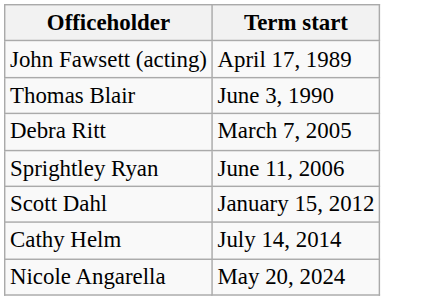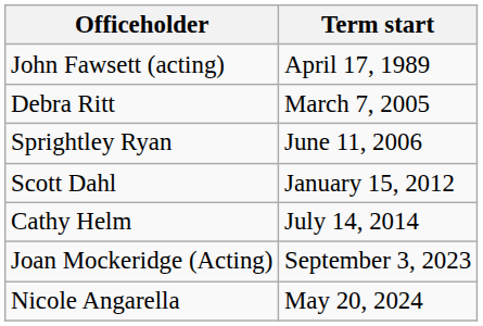 <table class="wikitable sortable">
 <tr style="vertical-align:bottom;">
 <th>Officeholder</th>
 <th>Term start</th>
 </tr>
 <tr>
 <td>John Fawsett (acting)</td>
 <td>April 17, 1989</td>
-</tr>
-<tr>
-<td>Thomas Blair</td>
-<td>June 3, 1990</td>
 </tr>
 <tr>
 <td>Debra Ritt</td>
 <td>March 7, 2005</td>
 </tr>
 <tr>
 <td>Sprightley Ryan</td>
 <td>June 11, 2006<br></td>
 </tr>
 <tr>
 <td>Scott Dahl</td>
 <td>January 15, 2012</td>
 </tr>
 <tr>
 <td>Cathy Helm</td>
 <td>July 14, 2014</td>
 </tr>
 <tr>
+<td>Joan Mockeridge (Acting)</td>
+<td>September 3, 2023</td>
+</tr>
+<tr>
 <td>Nicole Angarella</td>
 <td>May 20, 2024</td>
 </tr>
 </table>
